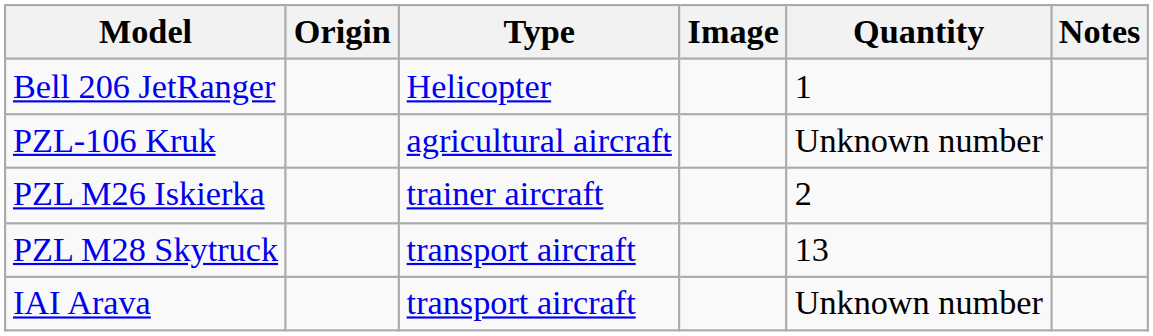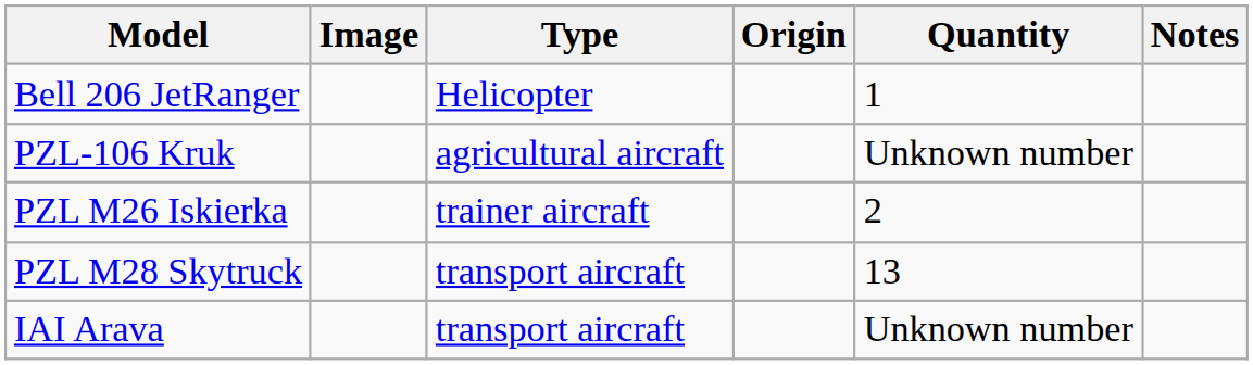 <table class="wikitable">
 <tr>
 <th>Model</th>
+<th>Image</th>
+<th>Type</th>
 <th>Origin</th>
-<th>Type</th>
-<th>Image</th>
 <th>Quantity</th>
 <th>Notes</th>
 </tr>
 <tr>
 <td><a href='#'>Bell 206 JetRanger</a></td>
 <td></td>
 <td><a href='#'>Helicopter</a></td>
 <td></td>
 <td>1</td>
 <td></td>
 </tr>
 <tr>
 <td><a href='#'>PZL-106 Kruk</a></td>
 <td></td>
 <td><a href='#'>agricultural aircraft</a></td>
 <td></td>
 <td>Unknown number</td>
 <td></td>
 </tr>
 <tr>
 <td><a href='#'>PZL M26 Iskierka</a></td>
 <td></td>
 <td><a href='#'>trainer aircraft</a></td>
 <td></td>
 <td>2</td>
 <td></td>
 </tr>
 <tr>
 <td><a href='#'>PZL M28 Skytruck</a></td>
 <td></td>
 <td><a href='#'>transport aircraft</a></td>
 <td></td>
 <td>13</td>
 <td></td>
 </tr>
 <tr>
 <td><a href='#'>IAI Arava</a></td>
 <td></td>
 <td><a href='#'>transport aircraft</a></td>
 <td></td>
 <td>Unknown number</td>
 <td></td>
 </tr>
 </table>
